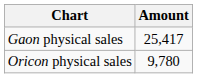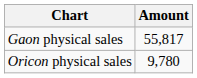 <table class="wikitable">
 <tr>
 <th>Chart</th>
 <th>Amount</th>
 </tr>
 <tr>
 <td><em>Gaon</em> physical sales</td>
-<td align="center">25,417</td>
+<td align="center">55,817</td>
 </tr>
 <tr>
 <td><em>Oricon</em> physical sales</td>
 <td align="center">9,780</td>
 </tr>
 </table>
